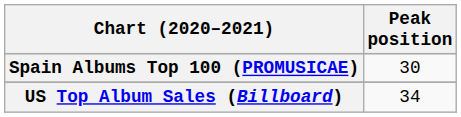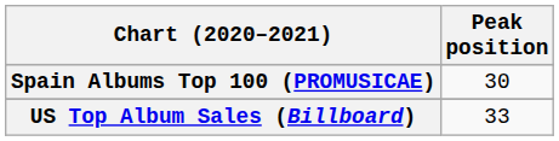 <table class="wikitable sortable plainrowheaders" style="text-align:center">
 <tr>
 <th scope="col">Chart (2020–2021)</th>
 <th scope="col">Peak<br>position</th>
 </tr>
 <tr>
 </tr>
 <tr>
 </tr>
 <tr>
 </tr>
 <tr>
 </tr>
 <tr>
 <th scope="row">Spain Albums Top 100 (<a href='#'>PROMUSICAE</a>)</th>
 <td>30</td>
 </tr>
 <tr>
 </tr>
 <tr>
 </tr>
 <tr>
 </tr>
 <tr>
 </tr>
 <tr>
 <th scope="row">US <a href='#'>Top Album Sales</a> (<em><a href='#'>Billboard</a></em>)</th>
-<td>34</td>
+<td>33</td>
 </tr>
 </table>
